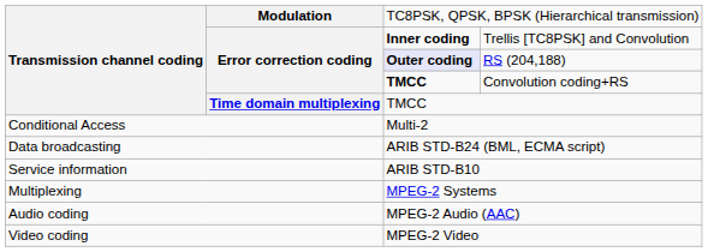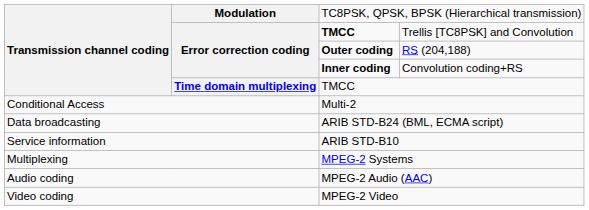 <table class="wikitable">
 <tr>
 <th rowspan=5>Transmission channel coding</th>
 <th>Modulation</th>
 <td colspan=2>TC8PSK, QPSK, BPSK (Hierarchical transmission)</td>
 </tr>
 <tr>
 <th rowspan=3>Error correction coding</th>
-<td><strong>Inner coding</strong></td>
+<td><strong>TMCC</strong></td>
 <td>Trellis [TC8PSK] and Convolution</td>
 </tr>
 <tr>
-<td style="background: lavender;"><strong>Outer coding</strong></td>
+<td><strong>Outer coding</strong></td>
 <td><a href='#'>RS</a> (204,188)</td>
 </tr>
 <tr>
-<td><strong>TMCC</strong></td>
+<td><strong>Inner coding</strong></td>
 <td>Convolution coding+RS</td>
 </tr>
 <tr>
 <th><a href='#'>Time domain multiplexing</a></th>
 <td colspan=2>TMCC</td>
 </tr>
 <tr>
 <td colspan=2>Conditional Access</td>
 <td colspan=2>Multi-2</td>
 </tr>
 <tr>
 <td colspan=2>Data broadcasting</td>
 <td colspan=2>ARIB STD-B24 (BML, ECMA script)</td>
 </tr>
 <tr>
 <td colspan=2>Service information</td>
 <td colspan=2>ARIB STD-B10</td>
 </tr>
 <tr>
 <td colspan=2>Multiplexing</td>
 <td colspan=2><a href='#'>MPEG-2</a> Systems</td>
 </tr>
 <tr>
 <td colspan=2>Audio coding</td>
 <td colspan=2>MPEG-2 Audio (<a href='#'>AAC</a>)</td>
 </tr>
 <tr>
 <td colspan=2>Video coding</td>
 <td colspan=2>MPEG-2 Video</td>
 </tr>
 </table>
